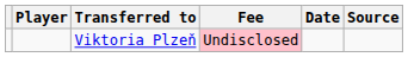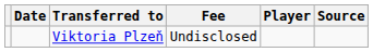 <table class="wikitable plainrowheaders sortable">
 <tr>
 <th></th>
-<th scope="col">Player</th>
+<th scope="col">Date</th>
 <th>Transferred to</th>
 <th style="width: 80px;">Fee</th>
-<th scope="col">Date</th>
+<th scope="col">Player</th>
 <th scope="col">Source</th>
 </tr>
 <tr>
 <td align="center"></td>
+<td></td>
+<td> <a href='#'>Viktoria Plzeň</a></td>
+<td>Undisclosed</td>
 <td> </td>
-<td> <a href='#'>Viktoria Plzeň</a></td>
-<td style="background: pink;">Undisclosed</td>
-<td></td>
 <td></td>
 </tr>
 </table>
